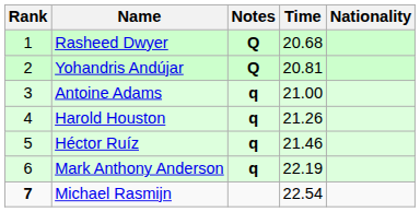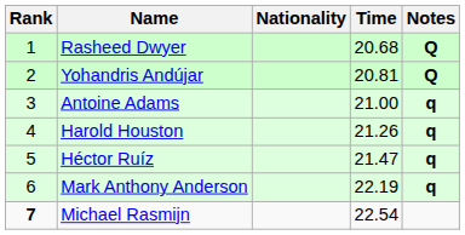 <table class="wikitable sortable" style="text-align:center">
 <tr>
 <th>Rank</th>
 <th>Name</th>
+<th>Nationality</th>
+<th>Time</th>
 <th>Notes</th>
-<th>Time</th>
-<th>Nationality</th>
 </tr>
 <tr bgcolor=ccffcc>
 <td align=center>1</td>
 <td align=left><a href='#'>Rasheed Dwyer</a></td>
+<td align=left></td>
+<td>20.68</td>
 <td><strong>Q</strong></td>
-<td>20.68</td>
-<td align=left></td>
 </tr>
 <tr bgcolor=ccffcc>
 <td align=center>2</td>
 <td align=left><a href='#'>Yohandris Andújar</a></td>
+<td align=left></td>
+<td>20.81</td>
 <td><strong>Q</strong></td>
-<td>20.81</td>
-<td align=left></td>
 </tr>
 <tr bgcolor=ddffdd>
 <td align=center>3</td>
 <td align=left><a href='#'>Antoine Adams</a></td>
+<td align=left></td>
+<td>21.00</td>
 <td><strong>q</strong></td>
-<td>21.00</td>
-<td align=left></td>
 </tr>
 <tr bgcolor=ddffdd>
 <td align=center>4</td>
 <td align=left><a href='#'>Harold Houston</a></td>
+<td align=left></td>
+<td>21.26</td>
 <td><strong>q</strong></td>
-<td>21.26</td>
-<td align=left></td>
 </tr>
 <tr bgcolor=ddffdd>
 <td align=center>5</td>
 <td align=left><a href='#'>Héctor Ruíz</a></td>
+<td align=left></td>
+<td>21.47</td>
 <td><strong>q</strong></td>
-<td>21.46</td>
-<td align=left></td>
 </tr>
 <tr bgcolor=ddffdd>
 <td align=center>6</td>
 <td align=left><a href='#'>Mark Anthony Anderson</a></td>
+<td align=left></td>
+<td>22.19</td>
 <td><strong>q</strong></td>
-<td>22.19</td>
-<td align=left></td>
 </tr>
 <tr>
 <td align=center><strong>7</strong></td>
 <td align=left><a href='#'>Michael Rasmijn</a></td>
+<td align=left></td>
+<td>22.54</td>
 <td></td>
-<td>22.54</td>
-<td align=left></td>
 </tr>
 </table>
